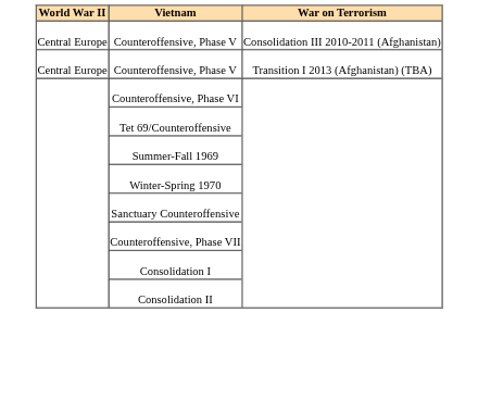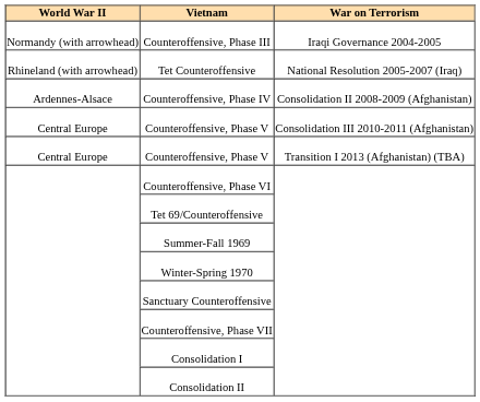 <table border="1" cellpadding="1" cellspacing="0" align="center">
 <tr>
 <th style="background: #ffdead;">World War II</th>
 <th style="background: #ffdead;">Vietnam</th>
 <th style="background: #ffdead;">War on Terrorism</th>
+</tr>
+<tr style="text-align: center;">
+<td><br>Normandy (with arrowhead)</td>
+<td><br> Counteroffensive, Phase III</td>
+<td><br>Iraqi Governance 2004-2005</td>
+</tr>
+<tr style="text-align: center;">
+<td><br>Rhineland (with arrowhead)</td>
+<td><br>Tet Counteroffensive</td>
+<td> <br>National Resolution 2005-2007 (Iraq)</td>
+</tr>
+<tr style="text-align: center;">
+<td><br>Ardennes-Alsace</td>
+<td><br>Counteroffensive, Phase IV</td>
+<td><br> Consolidation II 2008-2009 (Afghanistan)</td>
 </tr>
 <tr style="text-align: center;">
 <td><br>Central Europe</td>
 <td><br>Counteroffensive, Phase V<br></td>
 <td><br> Consolidation III 2010-2011 (Afghanistan)</td>
 </tr>
 <tr style="text-align: center;">
 <td><br>Central Europe</td>
 <td><br>Counteroffensive, Phase V<br></td>
 <td><br> Transition I 2013 (Afghanistan) (TBA)</td>
 </tr>
 <tr style="text-align: center;">
 <td rowspan="8"></td>
 <td><br> Counteroffensive, Phase VI</td>
 <td rowspan="8"></td>
 </tr>
 <tr style="text-align: center;">
 <td><br>Tet 69/Counteroffensive</td>
 </tr>
 <tr style="text-align: center;">
 <td><br>Summer-Fall 1969</td>
 </tr>
 <tr style="text-align: center;">
 <td><br>Winter-Spring 1970</td>
 </tr>
 <tr style="text-align: center;">
 <td><br>Sanctuary Counteroffensive</td>
 </tr>
 <tr style="text-align: center;">
 <td><br>Counteroffensive, Phase VII</td>
 </tr>
 <tr style="text-align: center;">
 <td><br> Consolidation I</td>
 </tr>
 <tr style="text-align: center;">
 <td><br>Consolidation II</td>
 </tr>
 </table>
